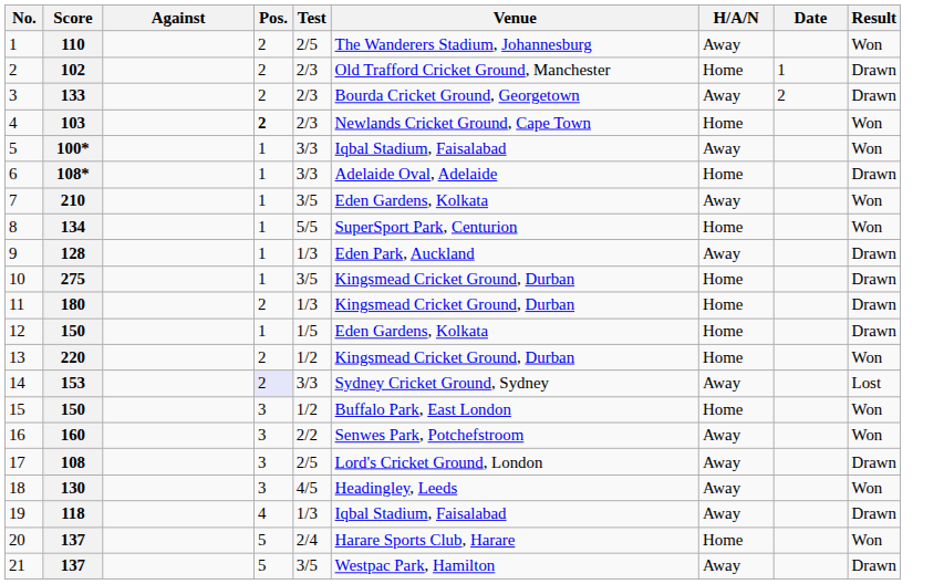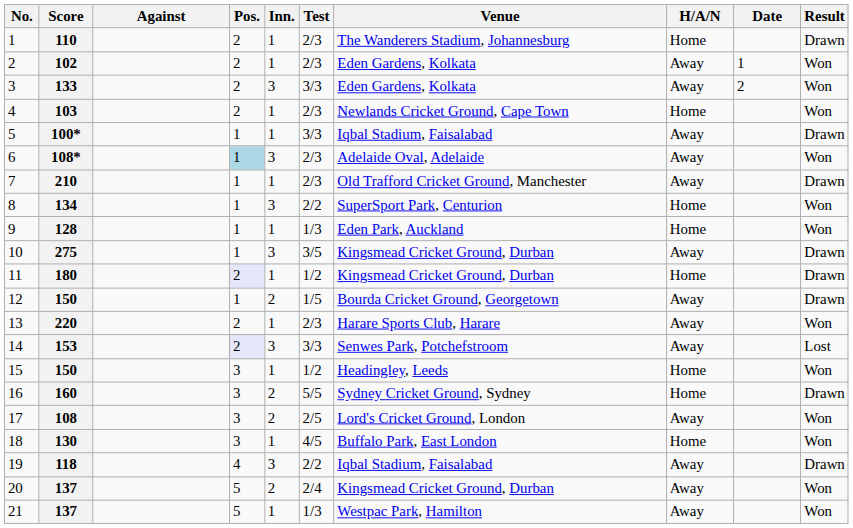 <table class="wikitable sortable plainrowheaders" style="font-size: 100%">
 <tr>
 <th scope="col" style="width:30px;">No.</th>
 <th scope="col" style="width:50px;">Score</th>
 <th scope="col" style="width:140px;">Against</th>
 <th scope="col" style="width:30px;">Pos.</th>
+<th scope="col" style="width:30px;">Inn.</th>
 <th scope="col" style="width:30px;">Test</th>
 <th scope="col" style="width:350px;">Venue</th>
 <th scope="col" style="width:65px;">H/A/N</th>
 <th scope="col" style="width:65px;">Date</th>
 <th scope="col" style="width:25px;">Result</th>
 </tr>
 <tr>
 <td>1</td>
 <th scope="row">110</th>
 <td></td>
 <td>2</td>
-<td>2/5</td>
+<td>1</td>
+<td>2/3</td>
 <td><a href='#'>The Wanderers Stadium</a>, <a href='#'>Johannesburg</a></td>
-<td>Away</td>
+<td>Home</td>
 <td></td>
-<td>Won</td>
+<td>Drawn</td>
 </tr>
 <tr>
 <td>2 </td>
 <th scope="row">102</th>
 <td></td>
 <td>2</td>
+<td>1</td>
 <td>2/3</td>
-<td><a href='#'>Old Trafford Cricket Ground</a>, Manchester</td>
-<td>Home</td>
+<td><a href='#'>Eden Gardens</a>, <a href='#'>Kolkata</a></td>
+<td>Away</td>
 <td><span>1</span></td>
-<td>Drawn</td>
+<td>Won</td>
 </tr>
 <tr>
 <td>3 </td>
 <th scope="row">133</th>
 <td></td>
 <td>2</td>
-<td>2/3</td>
-<td><a href='#'>Bourda Cricket Ground</a>, <a href='#'>Georgetown</a></td>
+<td>3</td>
+<td>3/3</td>
+<td><a href='#'>Eden Gardens</a>, <a href='#'>Kolkata</a></td>
 <td>Away</td>
 <td><span>2</span></td>
-<td>Drawn</td>
+<td>Won</td>
 </tr>
 <tr>
 <td>4</td>
 <th scope="row">103</th>
 <td></td>
-<td><strong>2</strong></td>
+<td>2</td>
+<td>1</td>
 <td>2/3</td>
 <td><a href='#'>Newlands Cricket Ground</a>, <a href='#'>Cape Town</a></td>
 <td>Home</td>
 <td></td>
 <td>Won</td>
 </tr>
 <tr>
 <td>5</td>
 <th scope="row">100*</th>
 <td></td>
 <td>1</td>
+<td>1</td>
 <td>3/3</td>
 <td><a href='#'>Iqbal Stadium</a>, <a href='#'>Faisalabad</a></td>
 <td>Away</td>
 <td></td>
-<td>Won</td>
+<td>Drawn</td>
 </tr>
 <tr>
 <td>6</td>
 <th scope="row">108*</th>
 <td></td>
-<td>1</td>
-<td>3/3</td>
+<td style="background: lightblue;">1</td>
+<td>3</td>
+<td>2/3</td>
 <td><a href='#'>Adelaide Oval</a>, <a href='#'>Adelaide</a></td>
-<td>Home</td>
+<td>Away</td>
 <td></td>
-<td>Drawn</td>
+<td>Won</td>
 </tr>
 <tr>
 <td>7</td>
 <th scope="row">210</th>
 <td></td>
 <td>1</td>
-<td>3/5</td>
-<td><a href='#'>Eden Gardens</a>, <a href='#'>Kolkata</a></td>
+<td>1</td>
+<td>2/3</td>
+<td><a href='#'>Old Trafford Cricket Ground</a>, Manchester</td>
 <td>Away</td>
 <td></td>
-<td>Won</td>
+<td>Drawn</td>
 </tr>
 <tr>
 <td>8 </td>
 <th scope="row">134</th>
 <td></td>
 <td>1</td>
-<td>5/5</td>
+<td>3</td>
+<td>2/2</td>
 <td><a href='#'>SuperSport Park</a>, <a href='#'>Centurion</a></td>
 <td>Home</td>
 <td></td>
 <td>Won</td>
 </tr>
 <tr>
 <td>9</td>
 <th scope="row">128</th>
 <td></td>
 <td>1</td>
+<td>1</td>
 <td>1/3</td>
 <td><a href='#'>Eden Park</a>, <a href='#'>Auckland</a></td>
-<td>Away</td>
+<td>Home</td>
 <td></td>
-<td>Drawn</td>
+<td>Won</td>
 </tr>
 <tr>
 <td>10 </td>
 <th scope="row">275</th>
 <td></td>
 <td>1</td>
+<td>3</td>
 <td>3/5</td>
 <td><a href='#'>Kingsmead Cricket Ground</a>, <a href='#'>Durban</a></td>
-<td>Home</td>
+<td>Away</td>
 <td></td>
 <td>Drawn</td>
 </tr>
 <tr>
 <td>11 </td>
 <th scope="row">180</th>
 <td></td>
-<td>2</td>
-<td>1/3</td>
+<td style="background: lavender;">2</td>
+<td>1</td>
+<td>1/2</td>
 <td><a href='#'>Kingsmead Cricket Ground</a>, <a href='#'>Durban</a></td>
 <td>Home</td>
 <td></td>
 <td>Drawn</td>
 </tr>
 <tr>
 <td>12 </td>
 <th scope="row">150</th>
 <td></td>
 <td>1</td>
+<td>2</td>
 <td>1/5</td>
-<td><a href='#'>Eden Gardens</a>, <a href='#'>Kolkata</a></td>
-<td>Home</td>
+<td><a href='#'>Bourda Cricket Ground</a>, <a href='#'>Georgetown</a></td>
+<td>Away</td>
 <td></td>
 <td>Drawn</td>
 </tr>
 <tr>
 <td>13</td>
 <th scope="row">220</th>
 <td></td>
 <td>2</td>
-<td>1/2</td>
-<td><a href='#'>Kingsmead Cricket Ground</a>, <a href='#'>Durban</a></td>
-<td>Home</td>
+<td>1</td>
+<td>2/3</td>
+<td><a href='#'>Harare Sports Club</a>, <a href='#'>Harare</a></td>
+<td>Away</td>
 <td></td>
 <td>Won</td>
 </tr>
 <tr>
 <td>14</td>
 <th scope="row">153</th>
 <td></td>
 <td style="background: lavender;">2</td>
+<td>3</td>
 <td>3/3</td>
-<td><a href='#'>Sydney Cricket Ground</a>, Sydney</td>
+<td><a href='#'>Senwes Park</a>, <a href='#'>Potchefstroom</a></td>
 <td>Away</td>
 <td></td>
 <td>Lost</td>
 </tr>
 <tr>
 <td>15</td>
 <th scope="row">150</th>
 <td></td>
 <td>3</td>
+<td>1</td>
 <td>1/2</td>
-<td><a href='#'>Buffalo Park</a>, <a href='#'>East London</a></td>
+<td><a href='#'>Headingley</a>, <a href='#'>Leeds</a></td>
 <td>Home</td>
 <td></td>
 <td>Won</td>
 </tr>
 <tr>
 <td>16</td>
 <th scope="row">160</th>
 <td></td>
 <td>3</td>
-<td>2/2</td>
-<td><a href='#'>Senwes Park</a>, <a href='#'>Potchefstroom</a></td>
-<td>Away</td>
+<td>2</td>
+<td>5/5</td>
+<td><a href='#'>Sydney Cricket Ground</a>, Sydney</td>
+<td>Home</td>
 <td></td>
-<td>Won</td>
+<td>Drawn</td>
 </tr>
 <tr>
 <td>17</td>
 <th scope="row">108</th>
 <td></td>
 <td>3</td>
+<td>2</td>
 <td>2/5</td>
 <td><a href='#'>Lord's Cricket Ground</a>, London</td>
 <td>Away</td>
 <td></td>
-<td>Drawn</td>
+<td>Won</td>
 </tr>
 <tr>
 <td>18 </td>
 <th scope="row">130</th>
 <td></td>
 <td>3</td>
+<td>1</td>
 <td>4/5</td>
-<td><a href='#'>Headingley</a>, <a href='#'>Leeds</a></td>
-<td>Away</td>
+<td><a href='#'>Buffalo Park</a>, <a href='#'>East London</a></td>
+<td>Home</td>
 <td></td>
 <td>Won</td>
 </tr>
 <tr>
 <td>19 </td>
 <th scope="row">118</th>
 <td></td>
 <td>4</td>
-<td>1/3</td>
+<td>3</td>
+<td>2/2</td>
 <td><a href='#'>Iqbal Stadium</a>, <a href='#'>Faisalabad</a></td>
 <td>Away</td>
 <td></td>
 <td>Drawn</td>
 </tr>
 <tr>
 <td>20</td>
 <th scope="row">137</th>
 <td></td>
 <td>5</td>
+<td>2</td>
 <td>2/4</td>
-<td><a href='#'>Harare Sports Club</a>, <a href='#'>Harare</a></td>
-<td>Home</td>
+<td><a href='#'>Kingsmead Cricket Ground</a>, <a href='#'>Durban</a></td>
+<td>Away</td>
 <td></td>
 <td>Won</td>
 </tr>
 <tr>
 <td>21</td>
 <th scope="row">137</th>
 <td></td>
 <td>5</td>
-<td>3/5</td>
+<td>1</td>
+<td>1/3</td>
 <td><a href='#'>Westpac Park</a>, <a href='#'>Hamilton</a></td>
 <td>Away</td>
 <td></td>
-<td>Drawn</td>
+<td>Won</td>
 </tr>
 </table>
